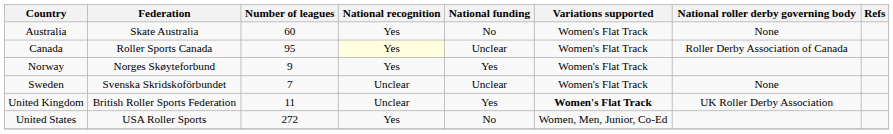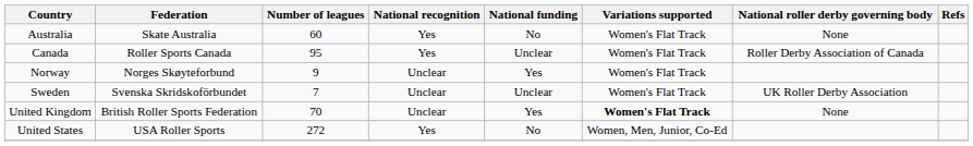 <table class="wikitable sortable"  style="text-align:center; width:100%;">
 <tr>
 <th>Country</th>
 <th>Federation</th>
 <th>Number of leagues</th>
 <th>National recognition</th>
 <th>National funding</th>
 <th>Variations supported</th>
 <th>National roller derby governing body</th>
 <th>Refs</th>
 </tr>
 <tr --->
 <td>Australia</td>
 <td>Skate Australia</td>
 <td>60</td>
 <td>Yes</td>
 <td>No</td>
 <td>Women's Flat Track</td>
 <td>None</td>
 <td></td>
 </tr>
 <tr --->
 <td>Canada</td>
 <td>Roller Sports Canada</td>
 <td>95</td>
-<td style="background: lightyellow;">Yes</td>
+<td>Yes</td>
 <td>Unclear</td>
 <td>Women's Flat Track</td>
 <td>Roller Derby Association of Canada </td>
 <td></td>
 </tr>
 <tr>
 <td>Norway</td>
 <td>Norges Skøyteforbund</td>
 <td>9</td>
-<td>Yes</td>
+<td>Unclear</td>
 <td>Yes</td>
 <td>Women's Flat Track</td>
 <td></td>
 <td></td>
 </tr>
 <tr>
 <td>Sweden</td>
 <td>Svenska Skridskoförbundet</td>
 <td>7</td>
 <td>Unclear</td>
 <td>Unclear</td>
 <td>Women's Flat Track</td>
-<td>None</td>
+<td>UK Roller Derby Association</td>
 <td></td>
 </tr>
 <tr --->
 <td>United Kingdom</td>
 <td>British Roller Sports Federation</td>
-<td>11</td>
+<td>70</td>
 <td>Unclear</td>
 <td>Yes</td>
 <td><strong>Women's Flat Track</strong></td>
-<td>UK Roller Derby Association</td>
+<td>None</td>
 <td></td>
 </tr>
 <tr --->
 <td>United States</td>
 <td>USA Roller Sports</td>
 <td>272</td>
 <td>Yes</td>
 <td>No</td>
 <td>Women, Men, Junior, Co-Ed</td>
 <td></td>
 <td></td>
 </tr>
 <tr --->
 </tr>
 </table>
